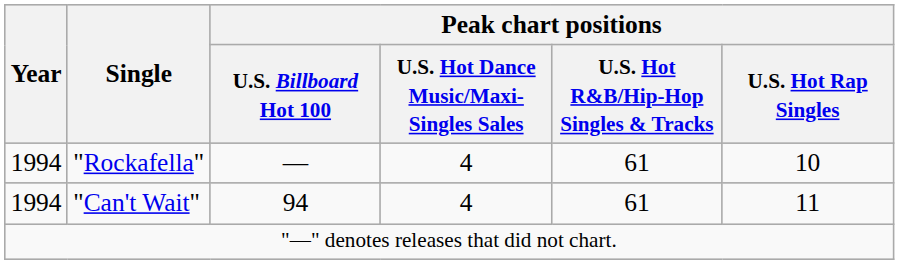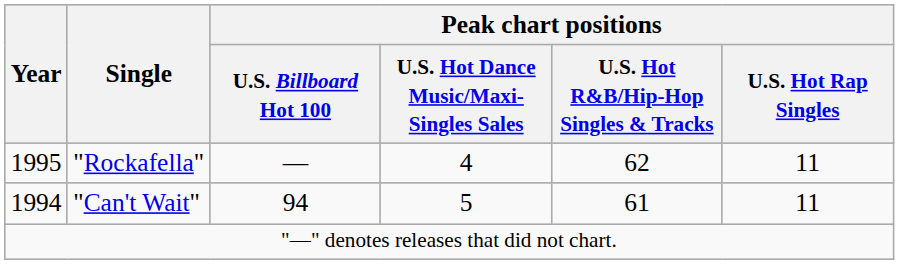 <table class="wikitable">
 <tr>
 <th rowspan="2">Year</th>
 <th rowspan="2">Single</th>
 <th colspan="4">Peak chart positions</th>
 </tr>
 <tr>
 <th width="100"><small>U.S. <a href='#'><em>Billboard</em> Hot 100</a></small></th>
 <th width="100"><small>U.S. <a href='#'>Hot Dance Music/Maxi-Singles Sales</a></small></th>
 <th width="100"><small>U.S. <a href='#'>Hot R&B/Hip-Hop Singles & Tracks</a></small></th>
 <th width="100"><small>U.S. <a href='#'>Hot Rap Singles</a></small></th>
 </tr>
 <tr>
-<td align="center">1994</td>
+<td align="center">1995</td>
 <td align="left">"<a href='#'>Rockafella</a>"</td>
 <td align="center">—</td>
 <td align="center">4</td>
-<td align="center">61</td>
-<td align="center">10</td>
+<td align="center">62</td>
+<td align="center">11</td>
 </tr>
 <tr>
 <td align="center">1994</td>
 <td align="left">"<a href='#'>Can't Wait</a>"</td>
 <td align="center">94</td>
-<td align="center">4</td>
+<td align="center">5</td>
 <td align="center">61</td>
 <td align="center">11</td>
 </tr>
 <tr>
 <td colspan="6" style="text-align:center; font-size:10pt;">"—" denotes releases that did not chart.</td>
 </tr>
 </table>
